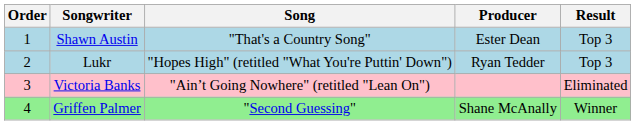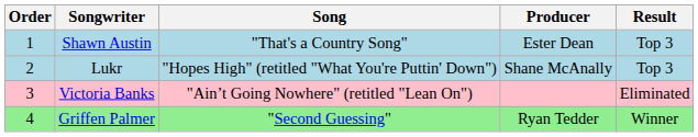 <table class="wikitable plainrowheaders" style="text-align:center">
 <tr>
 <th style="row">Order</th>
 <th style="row">Songwriter</th>
 <th style="row">Song</th>
 <th style="row">Producer</th>
 <th style="row">Result</th>
 </tr>
 <tr style="background:lightblue;">
 <td>1</td>
 <td><a href='#'>Shawn Austin</a></td>
 <td>"That's a Country Song"</td>
 <td>Ester Dean</td>
 <td>Top 3</td>
 </tr>
 <tr style="background:lightblue;">
 <td>2</td>
 <td>Lukr</td>
 <td>"Hopes High" (retitled "What You're Puttin' Down")</td>
-<td>Ryan Tedder</td>
+<td>Shane McAnally</td>
 <td>Top 3</td>
 </tr>
 <tr style="background:pink;">
 <td>3</td>
 <td><a href='#'>Victoria Banks</a></td>
 <td>"Ain’t Going Nowhere" (retitled "Lean On")</td>
 <td></td>
 <td>Eliminated</td>
 </tr>
 <tr style="background:lightgreen;">
 <td>4</td>
 <td><a href='#'>Griffen Palmer</a></td>
 <td>"<a href='#'>Second Guessing</a>"</td>
-<td>Shane McAnally</td>
+<td>Ryan Tedder</td>
 <td>Winner</td>
 </tr>
 </table>
